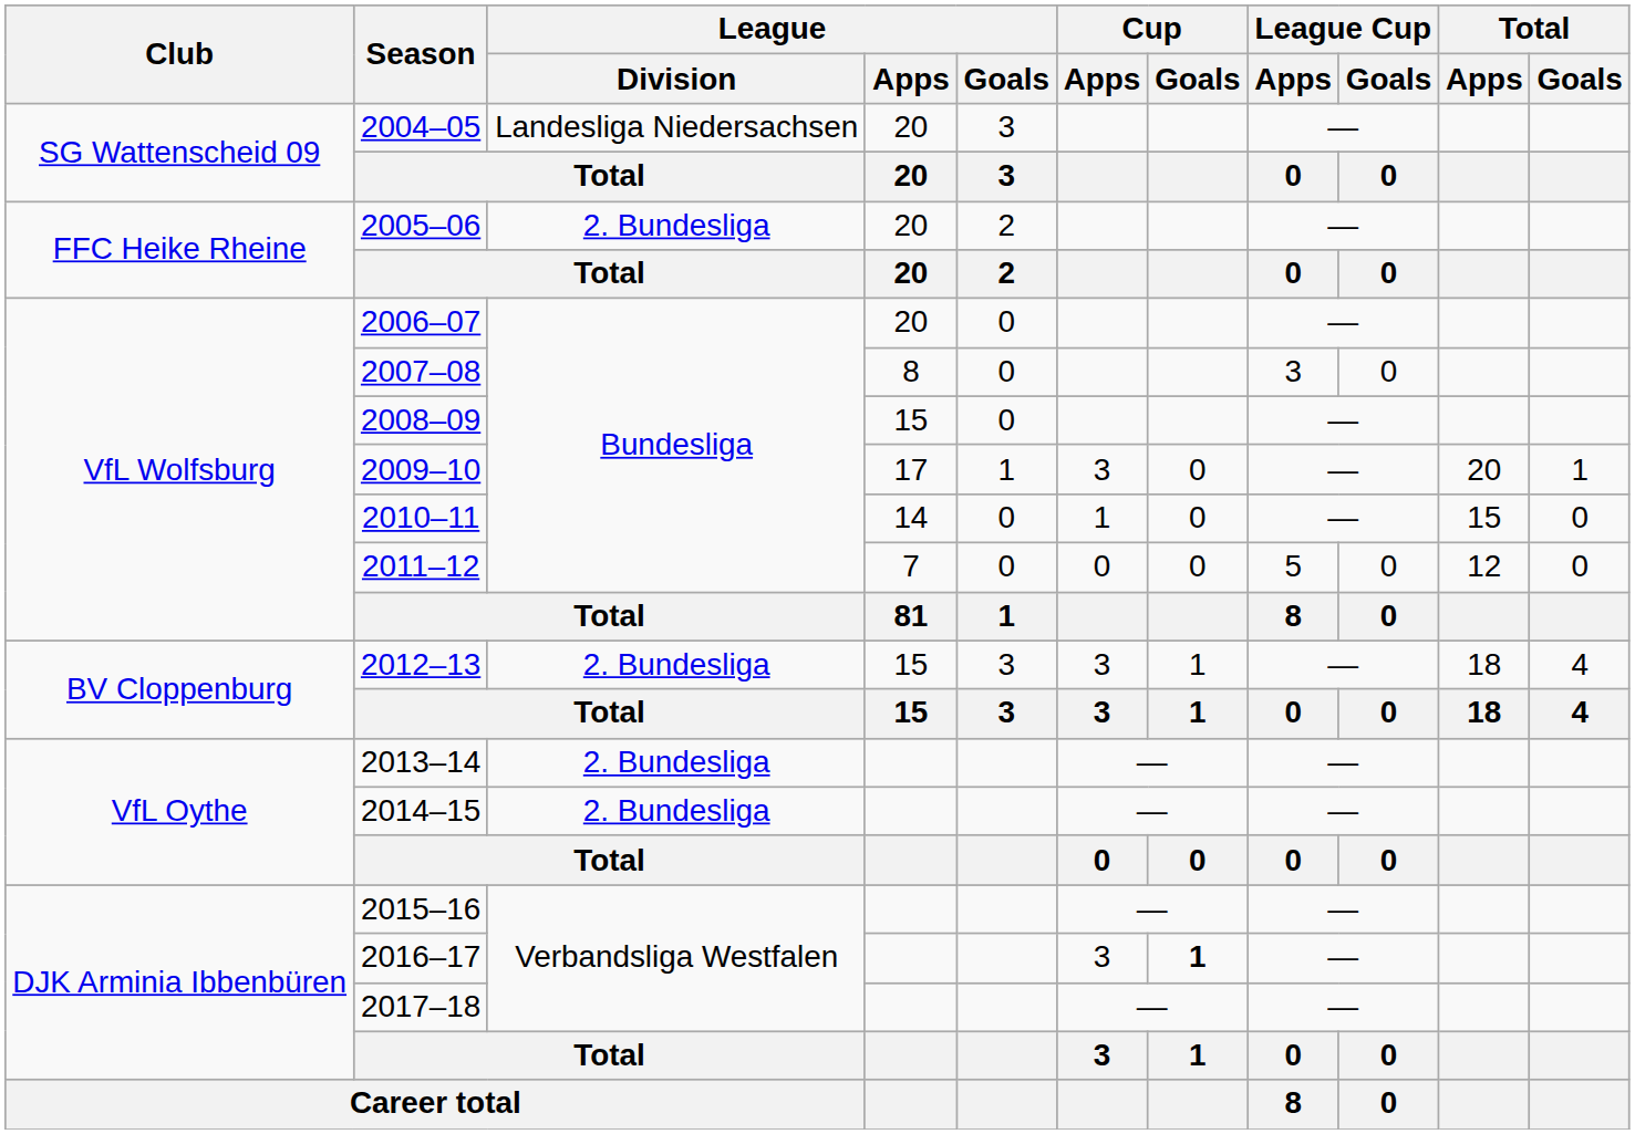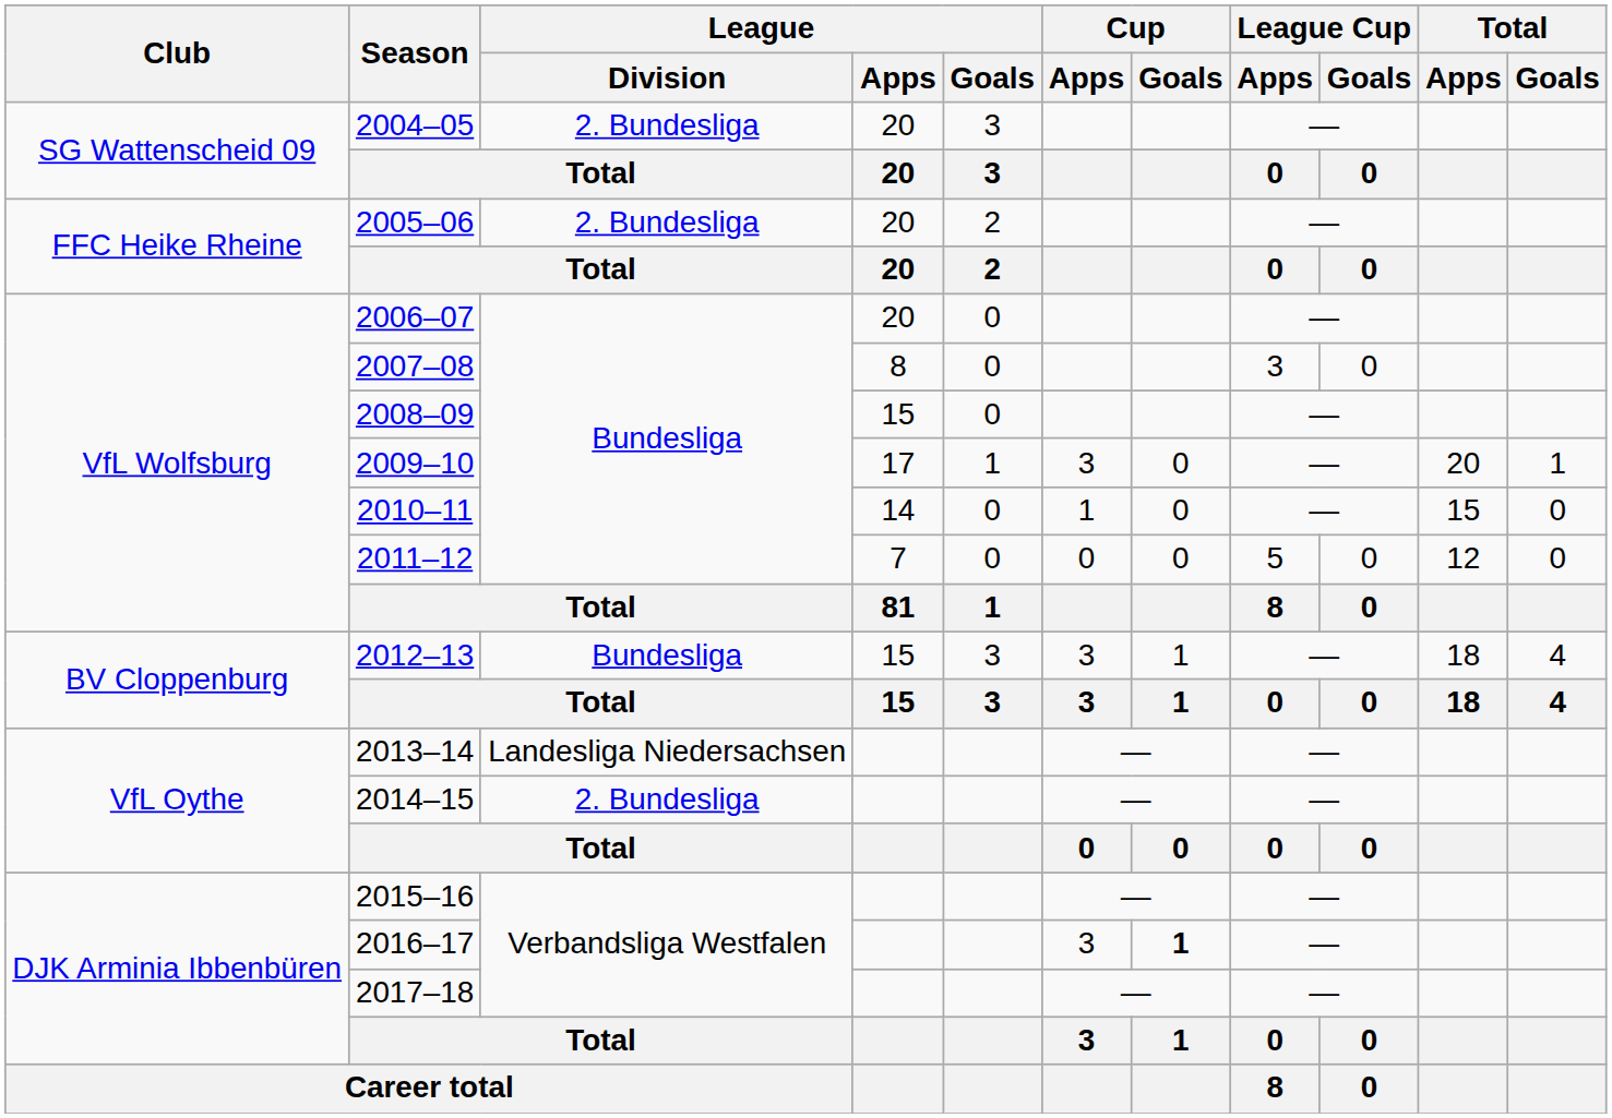 <table class="wikitable" style="text-align:center">
 <tr>
 <th rowspan="2">Club</th>
 <th rowspan="2">Season</th>
 <th colspan="3">League</th>
 <th colspan="2">Cup</th>
 <th colspan="2">League Cup</th>
 <th colspan="2">Total</th>
 </tr>
 <tr>
 <th>Division</th>
 <th>Apps</th>
 <th>Goals</th>
 <th>Apps</th>
 <th>Goals</th>
 <th>Apps</th>
 <th>Goals</th>
 <th>Apps</th>
 <th>Goals</th>
 </tr>
 <tr>
 <td rowspan="2"><a href='#'>SG Wattenscheid 09</a></td>
 <td><a href='#'>2004–05</a></td>
-<td>Landesliga Niedersachsen</td>
+<td><a href='#'>2. Bundesliga</a></td>
 <td>20</td>
 <td>3</td>
 <td></td>
 <td></td>
 <td colspan="2">—</td>
 <td></td>
 <td></td>
 </tr>
 <tr>
 <th colspan=2>Total</th>
 <th>20</th>
 <th>3</th>
 <th></th>
 <th></th>
 <th>0</th>
 <th>0</th>
 <th></th>
 <th></th>
 </tr>
 <tr>
 <td rowspan="2"><a href='#'>FFC Heike Rheine</a></td>
 <td><a href='#'>2005–06</a></td>
 <td><a href='#'>2. Bundesliga</a></td>
 <td>20</td>
 <td>2</td>
 <td></td>
 <td></td>
 <td colspan="2">—</td>
 <td></td>
 <td></td>
 </tr>
 <tr>
 <th colspan=2>Total</th>
 <th>20</th>
 <th>2</th>
 <th></th>
 <th></th>
 <th>0</th>
 <th>0</th>
 <th></th>
 <th></th>
 </tr>
 <tr>
 <td rowspan="7"><a href='#'>VfL Wolfsburg</a></td>
 <td><a href='#'>2006–07</a></td>
 <td rowspan="6"><a href='#'>Bundesliga</a></td>
 <td>20</td>
 <td>0</td>
 <td></td>
 <td></td>
 <td colspan="2">—</td>
 <td></td>
 <td></td>
 </tr>
 <tr>
 <td><a href='#'>2007–08</a></td>
 <td>8</td>
 <td>0</td>
 <td></td>
 <td></td>
 <td>3</td>
 <td>0</td>
 <td></td>
 <td></td>
 </tr>
 <tr>
 <td><a href='#'>2008–09</a></td>
 <td>15</td>
 <td>0</td>
 <td></td>
 <td></td>
 <td colspan="2">—</td>
 <td></td>
 <td></td>
 </tr>
 <tr>
 <td><a href='#'>2009–10</a></td>
 <td>17</td>
 <td>1</td>
 <td>3</td>
 <td>0</td>
 <td colspan="2">—</td>
 <td>20</td>
 <td>1</td>
 </tr>
 <tr>
 <td><a href='#'>2010–11</a></td>
 <td>14</td>
 <td>0</td>
 <td>1</td>
 <td>0</td>
 <td colspan="2">—</td>
 <td>15</td>
 <td>0</td>
 </tr>
 <tr>
 <td><a href='#'>2011–12</a></td>
 <td>7</td>
 <td>0</td>
 <td>0</td>
 <td>0</td>
 <td>5</td>
 <td>0</td>
 <td>12</td>
 <td>0</td>
 </tr>
 <tr>
 <th colspan=2>Total</th>
 <th>81</th>
 <th>1</th>
 <th></th>
 <th></th>
 <th>8</th>
 <th>0</th>
 <th></th>
 <th></th>
 </tr>
 <tr>
 <td rowspan="2"><a href='#'>BV Cloppenburg</a></td>
 <td><a href='#'>2012–13</a></td>
-<td><a href='#'>2. Bundesliga</a></td>
+<td><a href='#'>Bundesliga</a></td>
 <td>15</td>
 <td>3</td>
 <td>3</td>
 <td>1</td>
 <td colspan="2">—</td>
 <td>18</td>
 <td>4</td>
 </tr>
 <tr>
 <th colspan=2>Total</th>
 <th>15</th>
 <th>3</th>
 <th>3</th>
 <th>1</th>
 <th>0</th>
 <th>0</th>
 <th>18</th>
 <th>4</th>
 </tr>
 <tr>
 <td rowspan="3"><a href='#'>VfL Oythe</a></td>
 <td>2013–14</td>
-<td><a href='#'>2. Bundesliga</a></td>
+<td>Landesliga Niedersachsen</td>
 <td></td>
 <td></td>
 <td colspan="2">—</td>
 <td colspan="2">—</td>
 <td></td>
 <td></td>
 </tr>
 <tr>
 <td>2014–15</td>
 <td><a href='#'>2. Bundesliga</a></td>
 <td></td>
 <td></td>
 <td colspan="2">—</td>
 <td colspan="2">—</td>
 <td></td>
 <td></td>
 </tr>
 <tr>
 <th colspan=2>Total</th>
 <th></th>
 <th></th>
 <th>0</th>
 <th>0</th>
 <th>0</th>
 <th>0</th>
 <th></th>
 <th></th>
 </tr>
 <tr>
 <td rowspan="4"><a href='#'>DJK Arminia Ibbenbüren</a></td>
 <td>2015–16</td>
 <td rowspan="3">Verbandsliga Westfalen</td>
 <td></td>
 <td></td>
 <td colspan="2">—</td>
 <td colspan="2">—</td>
 <td></td>
 <td></td>
 </tr>
 <tr>
 <td>2016–17</td>
 <td></td>
 <td></td>
 <td>3</td>
 <td><strong>1</strong></td>
 <td colspan="2">—</td>
 <td></td>
 <td></td>
 </tr>
 <tr>
 <td>2017–18</td>
 <td></td>
 <td></td>
 <td colspan="2">—</td>
 <td colspan="2">—</td>
 <td></td>
 <td></td>
 </tr>
 <tr>
 <th colspan=2>Total</th>
 <th></th>
 <th></th>
 <th>3</th>
 <th>1</th>
 <th>0</th>
 <th>0</th>
 <th></th>
 <th></th>
 </tr>
 <tr>
 <th colspan=3>Career total</th>
 <th></th>
 <th></th>
 <th></th>
 <th></th>
 <th>8</th>
 <th>0</th>
 <th></th>
 <th></th>
 </tr>
 </table>
